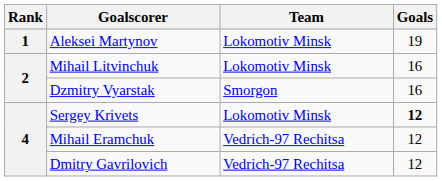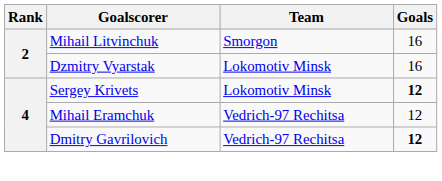 <table class="wikitable" style="font-size: 95%;">
 <tr bgcolor="#CCCCCC" align="center">
 <th>Rank</th>
 <th width=170>Goalscorer</th>
 <th width=170>Team</th>
 <th>Goals</th>
 </tr>
 <tr>
-<th align="center">1</th>
-<td> <a href='#'>Aleksei Martynov</a></td>
-<td><a href='#'>Lokomotiv Minsk</a></td>
-<td align="center">19</td>
-</tr>
-<tr>
 <th align="center" rowspan="2">2</th>
 <td> <a href='#'>Mihail Litvinchuk</a></td>
-<td><a href='#'>Lokomotiv Minsk</a></td>
+<td><a href='#'>Smorgon</a></td>
 <td align="center">16</td>
 </tr>
 <tr>
 <td> <a href='#'>Dzmitry Vyarstak</a></td>
-<td><a href='#'>Smorgon</a></td>
+<td><a href='#'>Lokomotiv Minsk</a></td>
 <td align="center">16</td>
 </tr>
 <tr>
 <th align="center" rowspan="3">4</th>
 <td> <a href='#'>Sergey Krivets</a></td>
 <td><a href='#'>Lokomotiv Minsk</a></td>
 <td align="center"><strong>12</strong></td>
 </tr>
 <tr>
 <td> <a href='#'>Mihail Eramchuk</a></td>
 <td><a href='#'>Vedrich-97 Rechitsa</a></td>
 <td align="center">12</td>
 </tr>
 <tr>
 <td> <a href='#'>Dmitry Gavrilovich</a></td>
 <td><a href='#'>Vedrich-97 Rechitsa</a></td>
-<td align="center">12</td>
+<td align="center"><strong>12</strong></td>
 </tr>
 </table>
